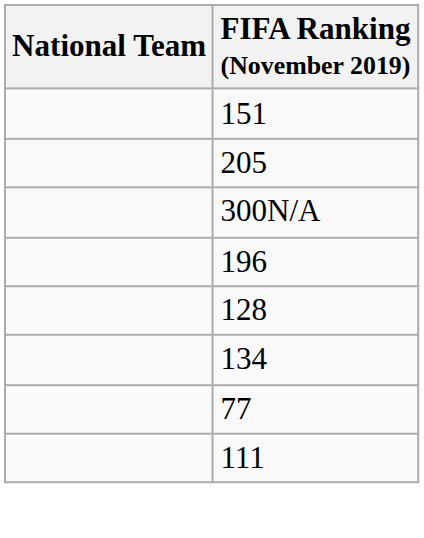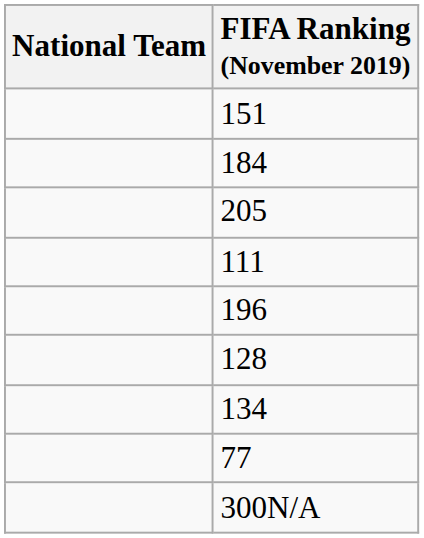 <table class="wikitable sortable">
 <tr>
 <th>National Team</th>
 <th>FIFA Ranking<br><small>(November 2019)</small></th>
 </tr>
 <tr>
 <td></td>
 <td>151</td>
 </tr>
 <tr>
 <td></td>
+<td>184</td>
+</tr>
+<tr>
+<td></td>
 <td>205</td>
 </tr>
 <tr>
 <td></td>
-<td><span>300</span>N/A</td>
+<td>111</td>
 </tr>
 <tr>
 <td></td>
 <td>196</td>
 </tr>
 <tr>
 <td></td>
 <td>128</td>
 </tr>
 <tr>
 <td></td>
 <td>134</td>
 </tr>
 <tr>
 <td></td>
 <td>77</td>
 </tr>
 <tr>
 <td></td>
-<td>111</td>
+<td><span>300</span>N/A</td>
 </tr>
 </table>
